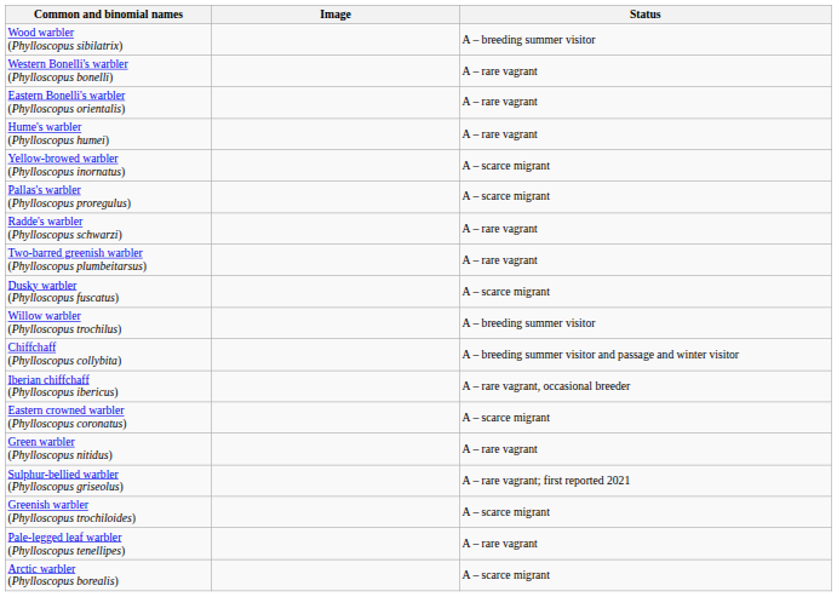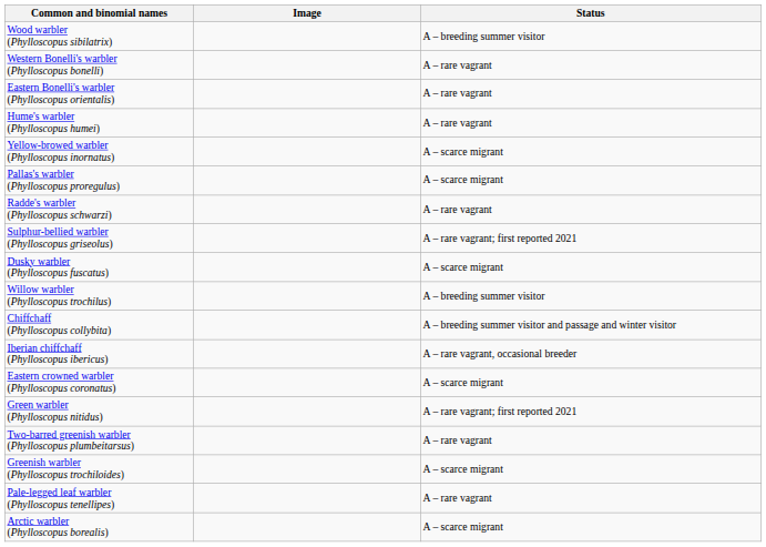 <table width=90% class="wikitable">
 <tr>
 <th width=25%>Common and binomial names</th>
 <th width=30%>Image</th>
 <th width=45%>Status</th>
 </tr>
 <tr>
 <td><a href='#'>Wood warbler</a><br>(<em>Phylloscopus sibilatrix</em>)</td>
 <td></td>
 <td>A – breeding summer visitor</td>
 </tr>
 <tr>
 <td><a href='#'>Western Bonelli's warbler</a><br>(<em>Phylloscopus bonelli</em>)</td>
 <td></td>
 <td>A – rare vagrant</td>
 </tr>
 <tr>
 <td><a href='#'>Eastern Bonelli's warbler</a><br>(<em>Phylloscopus orientalis</em>)</td>
 <td></td>
 <td>A – rare vagrant</td>
 </tr>
 <tr>
 <td><a href='#'>Hume's warbler</a><br>(<em>Phylloscopus humei</em>)</td>
 <td></td>
 <td>A – rare vagrant</td>
 </tr>
 <tr>
 <td><a href='#'>Yellow-browed warbler</a><br>(<em>Phylloscopus inornatus</em>)</td>
 <td></td>
 <td>A – scarce migrant</td>
 </tr>
 <tr>
 <td><a href='#'>Pallas's warbler</a><br>(<em>Phylloscopus proregulus</em>)</td>
 <td></td>
 <td>A – scarce migrant</td>
 </tr>
 <tr>
 <td><a href='#'>Radde's warbler</a><br>(<em>Phylloscopus schwarzi</em>)</td>
 <td></td>
 <td>A – rare vagrant</td>
 </tr>
 <tr>
-<td><a href='#'>Two-barred greenish warbler</a><br>(<em>Phylloscopus plumbeitarsus</em>)</td>
+<td><a href='#'>Sulphur-bellied warbler</a><br>(<em>Phylloscopus griseolus</em>)</td>
 <td></td>
-<td>A – rare vagrant</td>
+<td>A – rare vagrant; first reported 2021</td>
 </tr>
 <tr>
 <td><a href='#'>Dusky warbler</a><br>(<em>Phylloscopus fuscatus</em>)</td>
 <td></td>
 <td>A – scarce migrant</td>
 </tr>
 <tr>
 <td><a href='#'>Willow warbler</a><br>(<em>Phylloscopus trochilus</em>)</td>
 <td></td>
 <td>A – breeding summer visitor</td>
 </tr>
 <tr>
 <td><a href='#'>Chiffchaff</a><br>(<em>Phylloscopus collybita</em>)</td>
 <td></td>
 <td>A – breeding summer visitor and passage and winter visitor</td>
 </tr>
 <tr>
 <td><a href='#'>Iberian chiffchaff</a><br>(<em>Phylloscopus ibericus</em>)</td>
 <td></td>
 <td>A – rare vagrant, occasional breeder</td>
 </tr>
 <tr>
 <td><a href='#'>Eastern crowned warbler</a><br>(<em>Phylloscopus coronatus</em>)</td>
 <td></td>
 <td>A – scarce migrant</td>
 </tr>
 <tr>
 <td><a href='#'>Green warbler</a><br>(<em>Phylloscopus nitidus</em>)</td>
 <td></td>
-<td>A – rare vagrant</td>
+<td>A – rare vagrant; first reported 2021</td>
 </tr>
 <tr>
-<td><a href='#'>Sulphur-bellied warbler</a><br>(<em>Phylloscopus griseolus</em>)</td>
+<td><a href='#'>Two-barred greenish warbler</a><br>(<em>Phylloscopus plumbeitarsus</em>)</td>
 <td></td>
-<td>A – rare vagrant; first reported 2021</td>
+<td>A – rare vagrant</td>
 </tr>
 <tr>
 <td><a href='#'>Greenish warbler</a><br>(<em>Phylloscopus trochiloides</em>)</td>
 <td></td>
 <td>A – scarce migrant</td>
 </tr>
 <tr>
 <td><a href='#'>Pale-legged leaf warbler</a><br>(<em>Phylloscopus tenellipes</em>)</td>
 <td></td>
 <td>A – rare vagrant</td>
 </tr>
 <tr>
 <td><a href='#'>Arctic warbler</a><br>(<em>Phylloscopus borealis</em>)</td>
 <td></td>
 <td>A – scarce migrant</td>
 </tr>
 </table>
